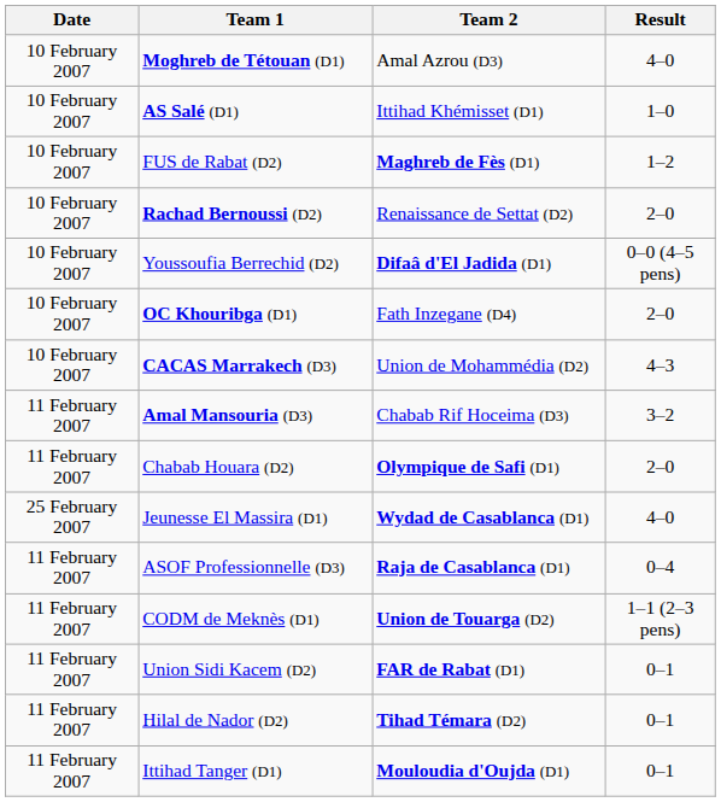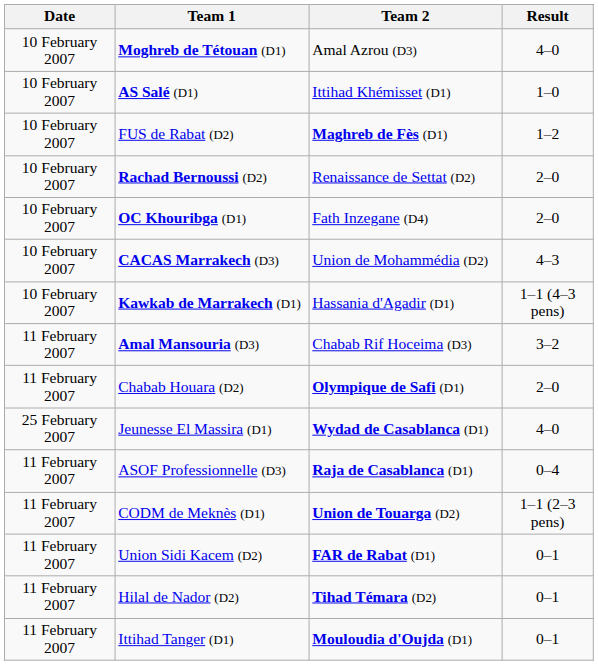 <table class=wikitable>
 <tr>
 <th width="110">Date</th>
 <th width="200">Team 1</th>
 <th width="200">Team 2</th>
 <th width="90">Result</th>
 </tr>
 <tr>
 <td align=center>10 February 2007</td>
 <td><strong><a href='#'>Moghreb de Tétouan</a></strong> <small>(D1)</small></td>
 <td>Amal Azrou <small>(D3)</small></td>
 <td align="center">4–0</td>
 </tr>
 <tr>
 <td align=center>10 February 2007</td>
 <td><strong><a href='#'>AS Salé</a></strong> <small>(D1)</small></td>
 <td><a href='#'>Ittihad Khémisset</a> <small>(D1)</small></td>
 <td align="center">1–0</td>
 </tr>
 <tr>
 <td align=center>10 February 2007</td>
 <td><a href='#'>FUS de Rabat</a> <small>(D2)</small></td>
 <td><strong><a href='#'>Maghreb de Fès</a></strong> <small>(D1)</small></td>
 <td align="center">1–2</td>
 </tr>
 <tr>
 <td align=center>10 February 2007</td>
 <td><strong><a href='#'>Rachad Bernoussi</a></strong> <small>(D2)</small></td>
 <td><a href='#'>Renaissance de Settat</a> <small>(D2)</small></td>
 <td align="center">2–0</td>
 </tr>
 <tr>
 <td align=center>10 February 2007</td>
-<td><a href='#'>Youssoufia Berrechid</a> <small>(D2)</small></td>
-<td><strong><a href='#'>Difaâ d'El Jadida</a></strong> <small>(D1)</small></td>
-<td align="center">0–0 (4–5 pens)</td>
-</tr>
-<tr>
-<td align=center>10 February 2007</td>
 <td><strong><a href='#'>OC Khouribga</a></strong> <small>(D1)</small></td>
 <td><a href='#'>Fath Inzegane</a> <small>(D4)</small></td>
 <td align="center">2–0</td>
 </tr>
 <tr>
 <td align=center>10 February 2007</td>
 <td><strong><a href='#'>CACAS Marrakech</a></strong> <small>(D3)</small></td>
 <td><a href='#'>Union de Mohammédia</a> <small>(D2)</small></td>
 <td align="center">4–3</td>
+</tr>
+<tr>
+<td align=center>10 February 2007</td>
+<td><strong><a href='#'>Kawkab de Marrakech</a></strong> <small>(D1)</small></td>
+<td><a href='#'>Hassania d'Agadir</a> <small>(D1)</small></td>
+<td align="center">1–1 (4–3 pens)</td>
 </tr>
 <tr>
 <td align=center>11 February 2007</td>
 <td><strong><a href='#'>Amal Mansouria</a></strong> <small>(D3)</small></td>
 <td><a href='#'>Chabab Rif Hoceima</a> <small>(D3)</small></td>
 <td align="center">3–2</td>
 </tr>
 <tr>
 <td align=center>11 February 2007</td>
 <td><a href='#'>Chabab Houara</a> <small>(D2)</small></td>
 <td><strong><a href='#'>Olympique de Safi</a></strong> <small>(D1)</small></td>
 <td align="center">2–0</td>
 </tr>
 <tr>
 <td align=center>25 February 2007</td>
 <td><a href='#'>Jeunesse El Massira</a> <small>(D1)</small></td>
 <td><strong><a href='#'>Wydad de Casablanca</a></strong> <small>(D1)</small></td>
 <td align="center">4–0</td>
 </tr>
 <tr>
 <td align=center>11 February 2007</td>
 <td><a href='#'>ASOF Professionnelle</a> <small>(D3)</small></td>
 <td><strong><a href='#'>Raja de Casablanca</a></strong> <small>(D1)</small></td>
 <td align="center">0–4</td>
 </tr>
 <tr>
 <td align=center>11 February 2007</td>
 <td><a href='#'>CODM de Meknès</a> <small>(D1)</small></td>
 <td><strong><a href='#'>Union de Touarga</a></strong> <small>(D2)</small></td>
 <td align="center">1–1 (2–3 pens)</td>
 </tr>
 <tr>
 <td align=center>11 February 2007</td>
 <td><a href='#'>Union Sidi Kacem</a> <small>(D2)</small></td>
 <td><strong><a href='#'>FAR de Rabat</a></strong> <small>(D1)</small></td>
 <td align="center">0–1</td>
 </tr>
 <tr>
 <td align=center>11 February 2007</td>
 <td><a href='#'>Hilal de Nador</a> <small>(D2)</small></td>
 <td><strong><a href='#'>Tihad Témara</a></strong> <small>(D2)</small></td>
 <td align="center">0–1</td>
 </tr>
 <tr>
 <td align=center>11 February 2007</td>
 <td><a href='#'>Ittihad Tanger</a> <small>(D1)</small></td>
 <td><strong><a href='#'>Mouloudia d'Oujda</a></strong> <small>(D1)</small></td>
 <td align="center">0–1</td>
 </tr>
 </table>
